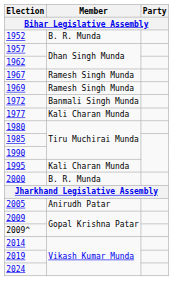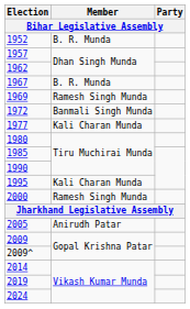 <table class="wikitable sortable">
 <tr>
 <th>Election</th>
 <th>Member</th>
 <th colspan=2>Party</th>
 </tr>
 <tr>
 <th colspan=4><a href='#'>Bihar Legislative Assembly</a></th>
 </tr>
 <tr>
 <td><a href='#'>1952</a></td>
 <td>B. R. Munda</td>
 <td></td>
 </tr>
 <tr>
 <td><a href='#'>1957</a></td>
 <td rowspan="2">Dhan Singh Munda</td>
 </tr>
 <tr>
 <td><a href='#'>1962</a></td>
 <td></td>
 </tr>
 <tr>
 <td><a href='#'>1967</a></td>
-<td>Ramesh Singh Munda</td>
+<td>B. R. Munda</td>
 <td></td>
 </tr>
 <tr>
 <td><a href='#'>1969</a></td>
 <td>Ramesh Singh Munda</td>
 <td></td>
 </tr>
 <tr>
 <td><a href='#'>1972</a></td>
 <td>Banmali Singh Munda</td>
 <td></td>
 </tr>
 <tr>
 <td><a href='#'>1977</a></td>
 <td>Kali Charan Munda</td>
 <td></td>
 </tr>
 <tr>
 <td><a href='#'>1980</a></td>
 <td rowspan="3">Tiru Muchirai Munda</td>
 <td></td>
 </tr>
 <tr>
 <td><a href='#'>1985</a></td>
 </tr>
 <tr>
 <td><a href='#'>1990</a></td>
 </tr>
 <tr>
 <td><a href='#'>1995</a></td>
 <td>Kali Charan Munda</td>
 </tr>
 <tr>
 <td><a href='#'>2000</a></td>
-<td>B. R. Munda</td>
+<td>Ramesh Singh Munda</td>
 <td></td>
 </tr>
 <tr>
 <th colspan=4><a href='#'>Jharkhand Legislative Assembly</a></th>
 </tr>
 <tr>
 <td><a href='#'>2005</a></td>
 <td>Anirudh Patar</td>
 <td></td>
 </tr>
 <tr>
 <td><a href='#'>2009</a></td>
 <td rowspan=2>Gopal Krishna Patar</td>
 </tr>
 <tr>
 <td>2009^</td>
 <td></td>
 </tr>
 <tr>
 <td><a href='#'>2014</a></td>
 <td rowspan="3"><a href='#'>Vikash Kumar Munda</a></td>
 <td></td>
 </tr>
 <tr>
 <td><a href='#'>2019</a></td>
 <td></td>
 </tr>
 <tr>
 <td><a href='#'>2024</a></td>
 </tr>
 </table>
